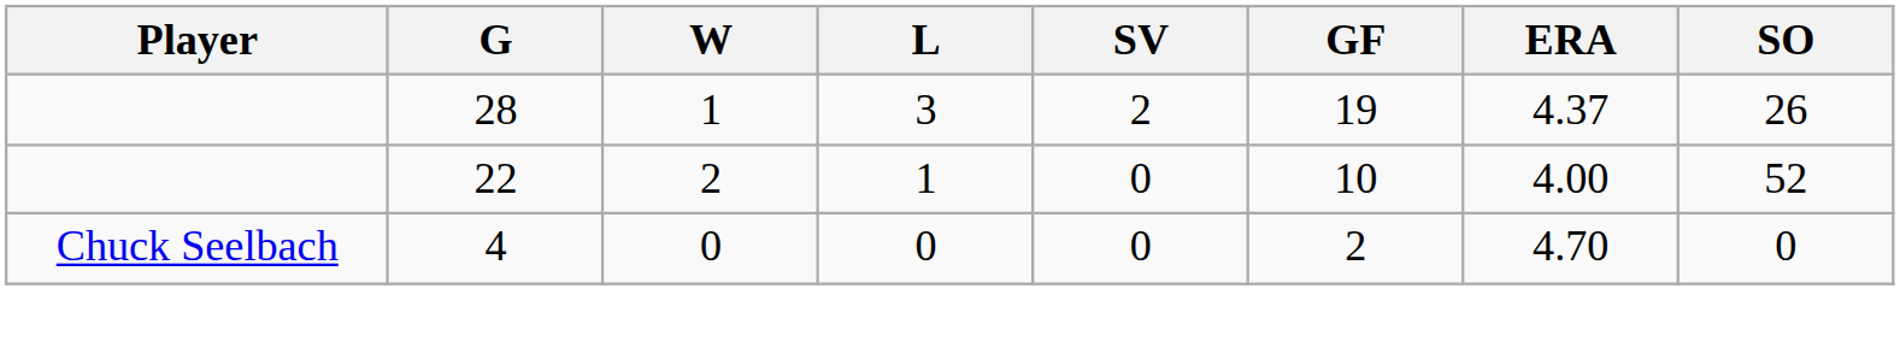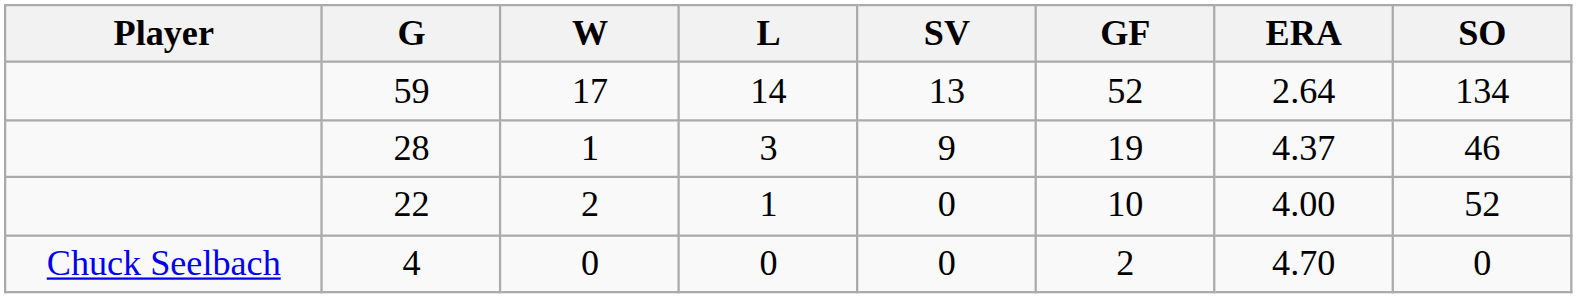 <table class="wikitable sortable">
 <tr>
 <th bgcolor="#DDDDFF" width="16%">Player</th>
 <th bgcolor="#DDDDFF" width="9%">G</th>
 <th bgcolor="#DDDDFF" width="9%">W</th>
 <th bgcolor="#DDDDFF" width="9%">L</th>
 <th bgcolor="#DDDDFF" width="9%">SV</th>
 <th bgcolor="#DDDDFF" width="9%">GF</th>
 <th bgcolor="#DDDDFF" width="9%">ERA</th>
 <th bgcolor="#DDDDFF" width="9%">SO</th>
 </tr>
 <tr align="center">
 <td></td>
+<td>59</td>
+<td>17</td>
+<td>14</td>
+<td>13</td>
+<td>52</td>
+<td>2.64</td>
+<td>134</td>
+</tr>
+<tr align="center">
+<td></td>
 <td>28</td>
 <td>1</td>
 <td>3</td>
-<td>2</td>
+<td>9</td>
 <td>19</td>
 <td>4.37</td>
-<td>26</td>
+<td>46</td>
 </tr>
 <tr align="center">
 <td></td>
 <td>22</td>
 <td>2</td>
 <td>1</td>
 <td>0</td>
 <td>10</td>
 <td>4.00</td>
 <td>52</td>
 </tr>
 <tr align="center">
 <td><a href='#'>Chuck Seelbach</a></td>
 <td>4</td>
 <td>0</td>
 <td>0</td>
 <td>0</td>
 <td>2</td>
 <td>4.70</td>
 <td>0</td>
 </tr>
 </table>
